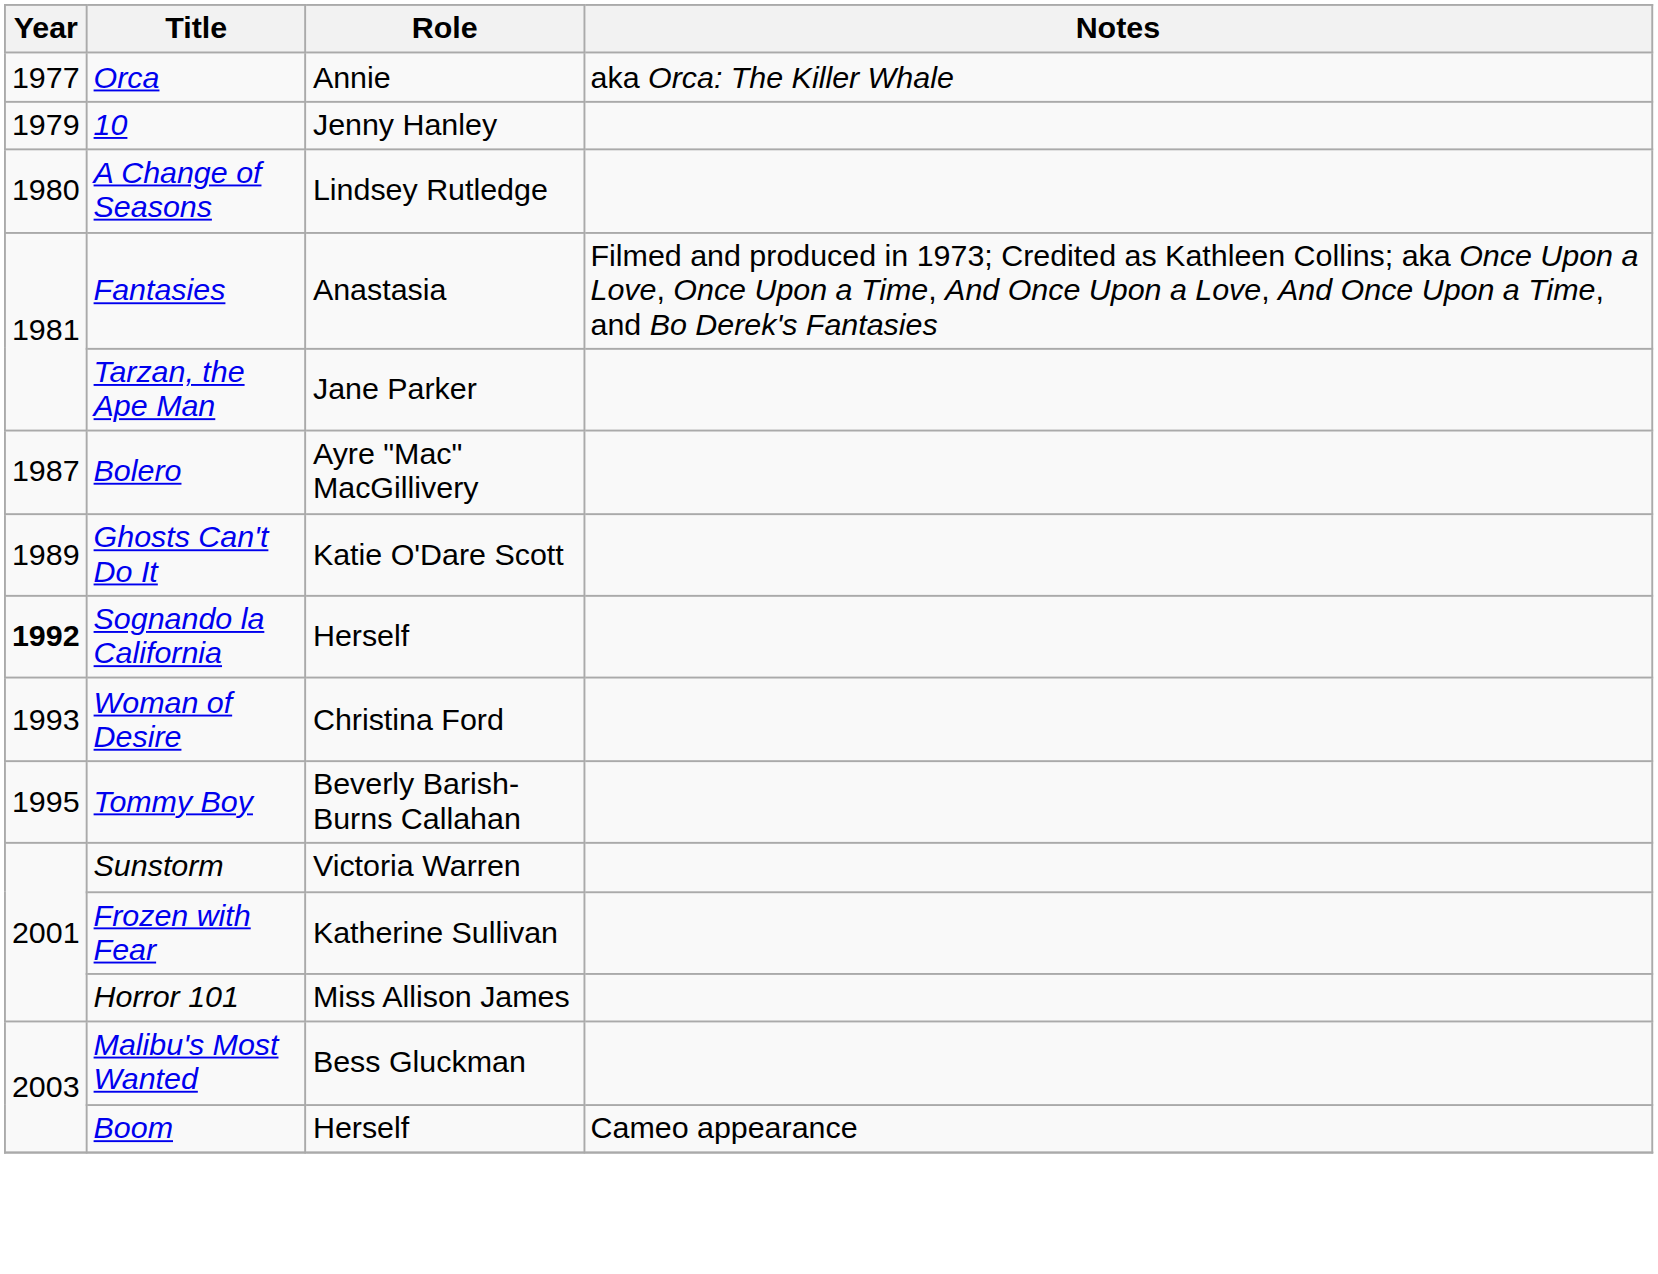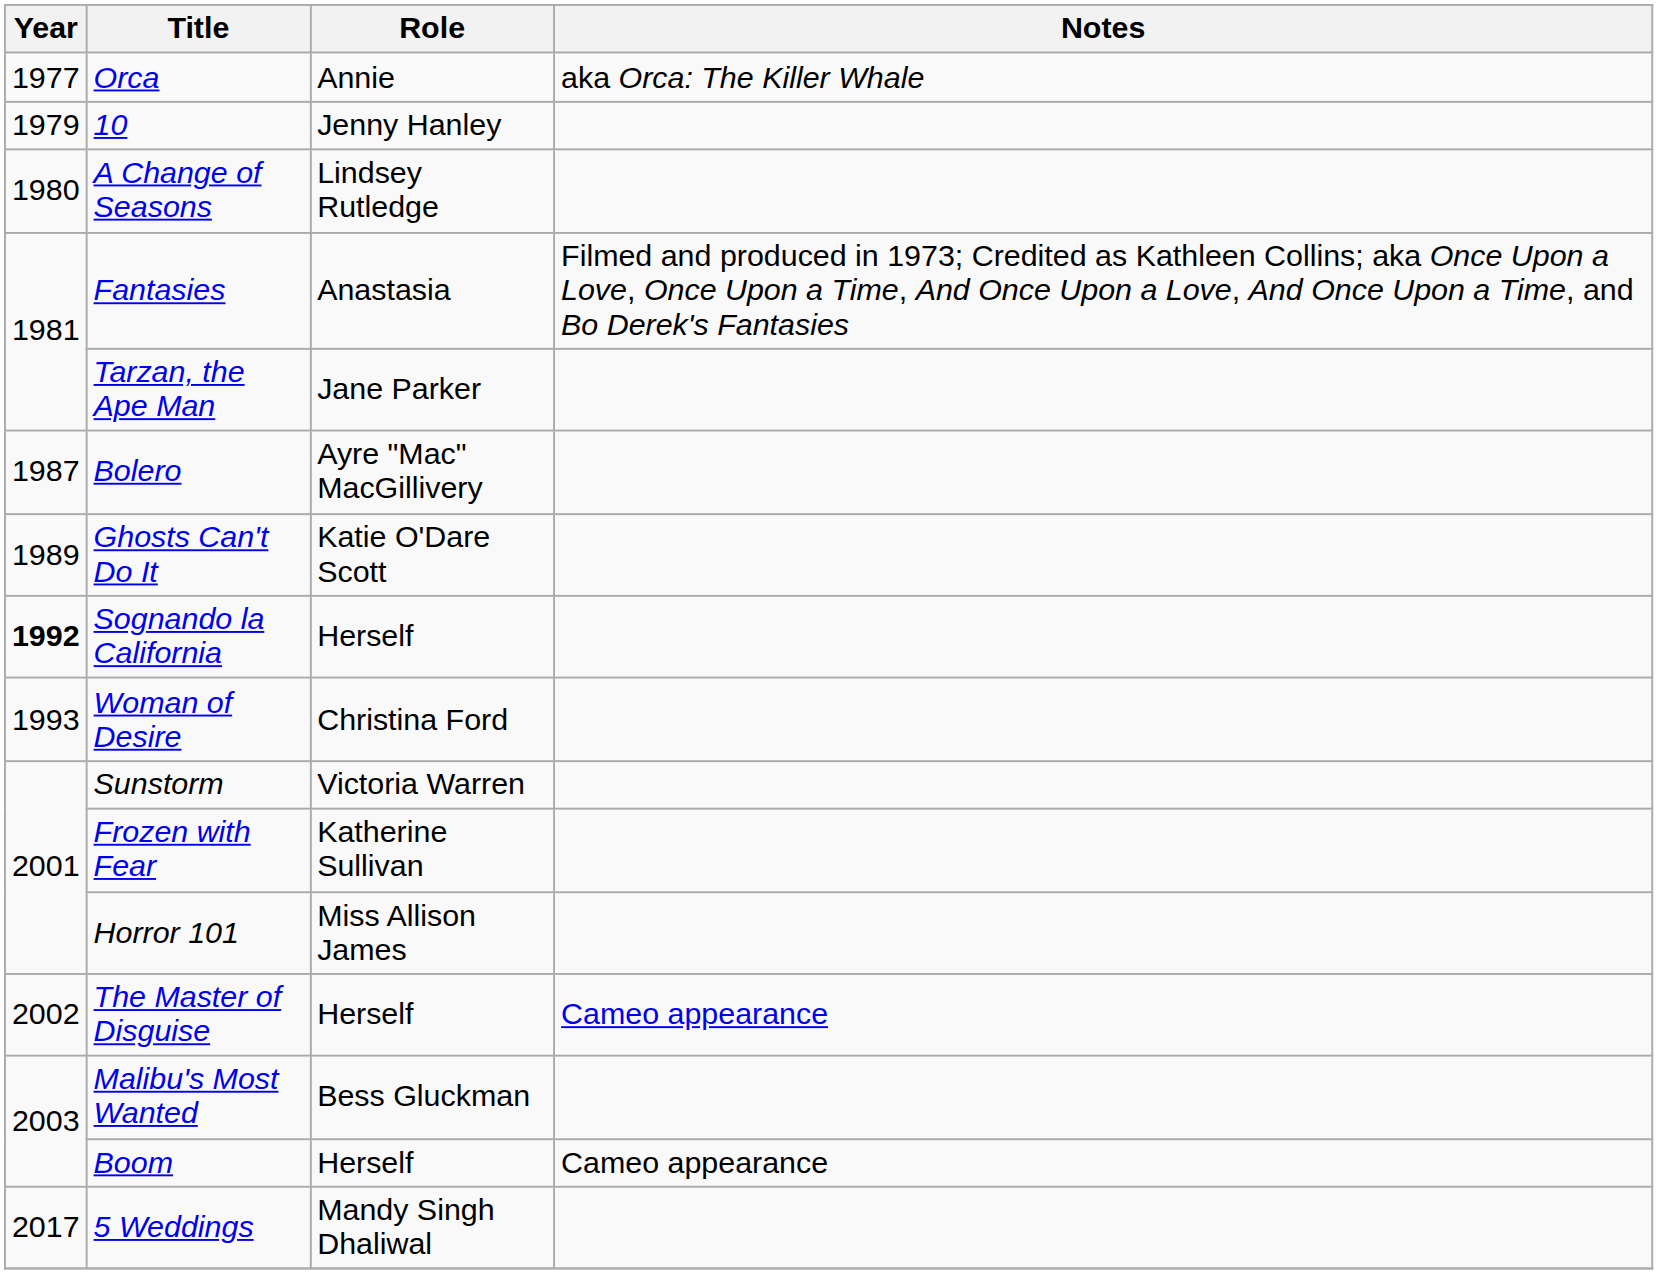 <table class="wikitable sortable">
 <tr>
 <th>Year</th>
 <th>Title</th>
 <th>Role</th>
 <th class="unsortable">Notes</th>
 </tr>
 <tr>
 <td>1977</td>
 <td><em><a href='#'>Orca</a></em></td>
 <td>Annie</td>
 <td>aka <em>Orca: The Killer Whale</em></td>
 </tr>
 <tr>
 <td>1979</td>
 <td><em><a href='#'>10</a></em></td>
 <td>Jenny Hanley</td>
 <td></td>
 </tr>
 <tr>
 <td>1980</td>
 <td data-sort-value="Change of Seasons, A"><em><a href='#'>A Change of Seasons</a></em></td>
 <td>Lindsey Rutledge</td>
 <td></td>
 </tr>
 <tr>
 <td rowspan="2">1981</td>
 <td><em><a href='#'>Fantasies</a></em></td>
 <td>Anastasia</td>
 <td>Filmed and produced in 1973; Credited as Kathleen Collins; aka <em>Once Upon a Love</em>, <em>Once Upon a Time</em>, <em>And Once Upon a Love</em>, <em>And Once Upon a Time</em>, and <em>Bo Derek's Fantasies</em></td>
 </tr>
 <tr>
 <td><em><a href='#'>Tarzan, the Ape Man</a></em></td>
 <td>Jane Parker</td>
 <td></td>
 </tr>
 <tr>
 <td>1987</td>
 <td><em><a href='#'>Bolero</a></em></td>
 <td>Ayre "Mac" MacGillivery</td>
 <td></td>
 </tr>
 <tr>
 <td>1989</td>
 <td><em><a href='#'>Ghosts Can't Do It</a></em></td>
 <td>Katie O'Dare Scott</td>
 <td></td>
 </tr>
 <tr>
 <td><strong>1992</strong></td>
 <td><em><a href='#'>Sognando la California</a></em></td>
 <td>Herself</td>
 <td></td>
 </tr>
 <tr>
 <td>1993</td>
 <td><em><a href='#'>Woman of Desire</a></em></td>
 <td>Christina Ford</td>
 <td></td>
 </tr>
 <tr>
-<td>1995</td>
-<td><em><a href='#'>Tommy Boy</a></em></td>
-<td>Beverly Barish-Burns Callahan</td>
-<td></td>
-</tr>
-<tr>
 <td rowspan="3">2001</td>
 <td><em>Sunstorm</em></td>
 <td>Victoria Warren</td>
 <td></td>
 </tr>
 <tr>
 <td><em><a href='#'>Frozen with Fear</a></em></td>
 <td>Katherine Sullivan</td>
 <td></td>
 </tr>
 <tr>
 <td><em>Horror 101</em></td>
 <td>Miss Allison James</td>
 <td></td>
 </tr>
 <tr>
+<td>2002</td>
+<td data-sort-value="Master of Disguise, The"><em><a href='#'>The Master of Disguise</a></em></td>
+<td>Herself</td>
+<td><a href='#'>Cameo appearance</a></td>
+</tr>
+<tr>
 <td rowspan="2">2003</td>
 <td><em><a href='#'>Malibu's Most Wanted</a></em></td>
 <td>Bess Gluckman</td>
 <td></td>
 </tr>
 <tr>
 <td><em><a href='#'>Boom</a></em></td>
 <td>Herself</td>
 <td>Cameo appearance</td>
 </tr>
 <tr>
+<td>2017</td>
+<td><em><a href='#'>5 Weddings</a></em></td>
+<td>Mandy Singh Dhaliwal</td>
+<td></td>
+</tr>
+<tr>
 </tr>
 </table>
